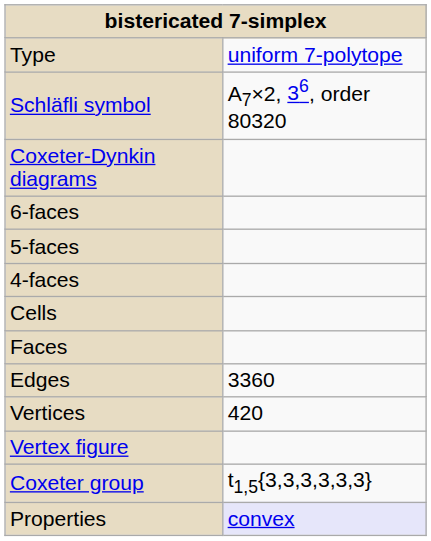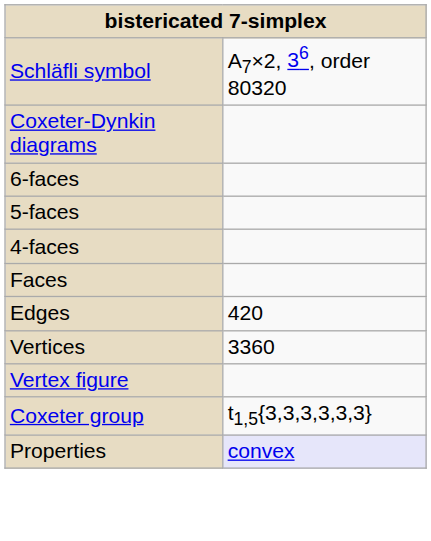 <table class="wikitable" align="right" style="margin-left:10px" width="320">
 <tr>
 <th style="background:#e7dcc3;" colspan="2">bistericated 7-simplex</th>
-</tr>
-<tr>
-<td style="background:#e7dcc3;">Type</td>
-<td><a href='#'>uniform 7-polytope</a></td>
 </tr>
 <tr>
 <td style="background:#e7dcc3;"><a href='#'>Schläfli symbol</a></td>
 <td>A<sub>7</sub>×2, <a href='#'>3<sup>6</sup></a>, order 80320</td>
 </tr>
 <tr>
 <td style="background:#e7dcc3;"><a href='#'>Coxeter-Dynkin diagrams</a></td>
 <td></td>
 </tr>
 <tr>
 <td style="background:#e7dcc3;">6-faces</td>
 <td></td>
 </tr>
 <tr>
 <td style="background:#e7dcc3;">5-faces</td>
 <td></td>
 </tr>
 <tr>
 <td style="background:#e7dcc3;">4-faces</td>
 <td></td>
 </tr>
 <tr>
-<td style="background:#e7dcc3;">Cells</td>
-<td></td>
-</tr>
-<tr>
 <td style="background:#e7dcc3;">Faces</td>
 <td></td>
 </tr>
 <tr>
 <td style="background:#e7dcc3;">Edges</td>
-<td>3360</td>
+<td>420</td>
 </tr>
 <tr>
 <td style="background:#e7dcc3;">Vertices</td>
-<td>420</td>
+<td>3360</td>
 </tr>
 <tr>
 <td style="background:#e7dcc3;"><a href='#'>Vertex figure</a></td>
 <td></td>
 </tr>
 <tr>
 <td style="background:#e7dcc3;"><a href='#'>Coxeter group</a></td>
 <td>t<sub>1,5</sub>{3,3,3,3,3,3}</td>
 </tr>
 <tr>
 <td style="background:#e7dcc3;">Properties</td>
 <td style="background: lavender;"><a href='#'>convex</a></td>
 </tr>
 </table>
